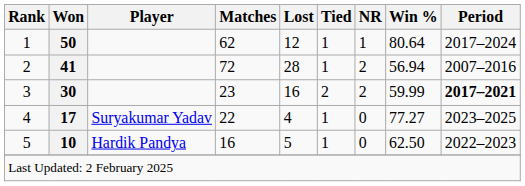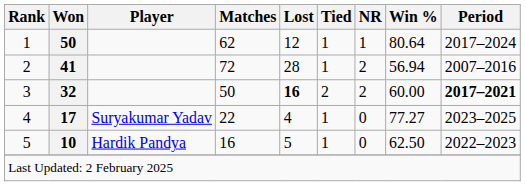 <table class="wikitable sortable">
 <tr>
 <th scope=col>Rank</th>
 <th>Won</th>
 <th scope=col>Player</th>
 <th scope=col>Matches</th>
 <th>Lost</th>
 <th>Tied</th>
 <th>NR</th>
 <th>Win %</th>
 <th>Period</th>
 </tr>
 <tr>
 <td align=center>1</td>
 <th scope=row style=text-align:center;>50</th>
 <td></td>
 <td>62</td>
 <td>12</td>
 <td>1</td>
 <td>1</td>
 <td>80.64</td>
 <td>2017–2024</td>
 </tr>
 <tr>
 <td align=center>2</td>
 <th scope=row style=text-align:center;>41</th>
 <td></td>
 <td>72</td>
 <td>28</td>
 <td>1</td>
 <td>2</td>
 <td>56.94</td>
 <td>2007–2016</td>
 </tr>
 <tr>
 <td align=center>3</td>
-<th scope=row style=text-align:center;>30</th>
+<th scope=row style=text-align:center;>32</th>
 <td></td>
-<td>23</td>
-<td>16</td>
+<td>50</td>
+<td><strong>16</strong></td>
 <td>2</td>
 <td>2</td>
-<td>59.99</td>
+<td>60.00</td>
 <td><strong>2017–2021</strong></td>
 </tr>
 <tr>
 <td align=center>4</td>
 <th scope=row style=text-align:center;>17</th>
 <td><a href='#'>Suryakumar Yadav</a></td>
 <td>22</td>
 <td>4</td>
 <td>1</td>
 <td>0</td>
 <td>77.27</td>
 <td>2023–2025</td>
 </tr>
 <tr>
 <td align=center>5</td>
 <th scope=row style=text-align:center;>10</th>
 <td><a href='#'>Hardik Pandya</a></td>
 <td>16</td>
 <td>5</td>
 <td>1</td>
 <td>0</td>
 <td>62.50</td>
 <td>2022–2023</td>
 </tr>
 <tr>
 </tr>
 <tr class=sortbottom>
 <td colspan=9><small>Last Updated: 2 February 2025</small></td>
 </tr>
 </table>
